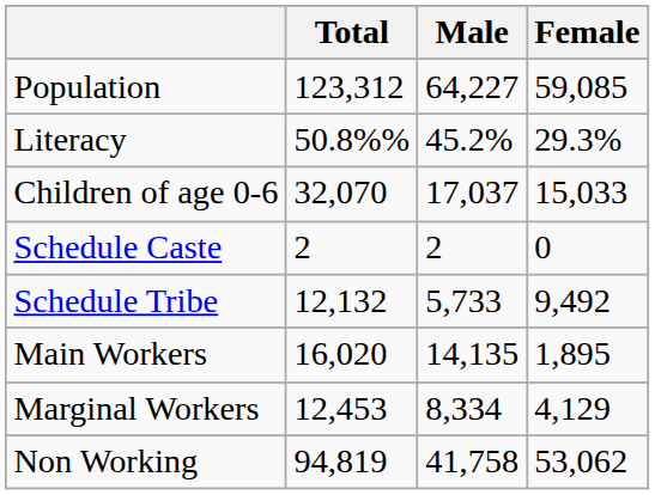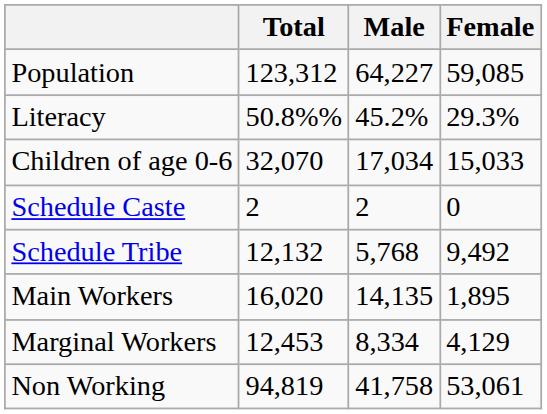 <table class="wikitable sortable">
 <tr>
 <th></th>
 <th>Total</th>
 <th>Male</th>
 <th>Female</th>
 </tr>
 <tr>
 <td>Population</td>
 <td>123,312</td>
 <td>64,227</td>
 <td>59,085</td>
 </tr>
 <tr>
 <td>Literacy</td>
 <td>50.8%%</td>
 <td>45.2%</td>
 <td>29.3%</td>
 </tr>
 <tr>
 <td>Children of age 0-6</td>
 <td>32,070</td>
-<td>17,037</td>
+<td>17,034</td>
 <td>15,033</td>
 </tr>
 <tr>
 <td><a href='#'>Schedule Caste</a></td>
 <td>2</td>
 <td>2</td>
 <td>0</td>
 </tr>
 <tr>
 <td><a href='#'>Schedule Tribe</a></td>
 <td>12,132</td>
-<td>5,733</td>
+<td>5,768</td>
 <td>9,492</td>
 </tr>
 <tr>
 <td>Main Workers</td>
 <td>16,020</td>
 <td>14,135</td>
 <td>1,895</td>
 </tr>
 <tr>
 <td>Marginal Workers</td>
 <td>12,453</td>
 <td>8,334</td>
 <td>4,129</td>
 </tr>
 <tr>
 <td>Non Working</td>
 <td>94,819</td>
 <td>41,758</td>
-<td>53,062</td>
+<td>53,061</td>
 </tr>
 </table>
